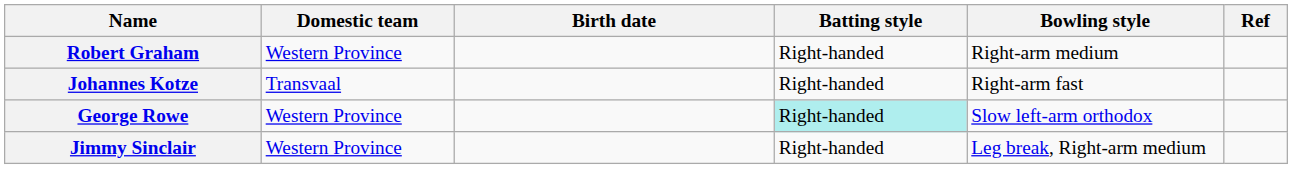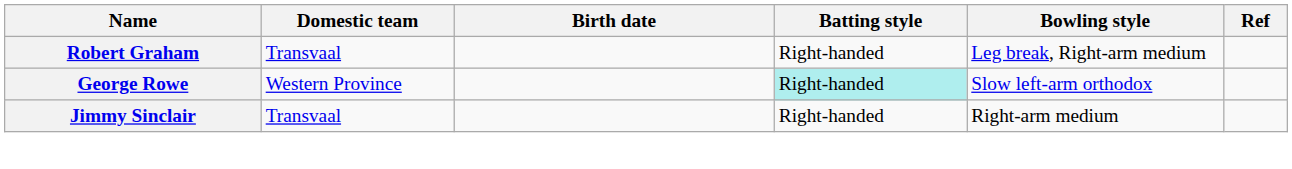 <table class="wikitable plainrowheaders" style="font-size:95%; width:80%;">
 <tr>
 <th scope="col" width="20%">Name</th>
 <th scope="col" width="15%">Domestic team</th>
 <th scope="col" width="25%">Birth date</th>
 <th scope="col" width="15%">Batting style</th>
 <th scope="col" width="20%">Bowling style</th>
 <th scope="col" width="5%">Ref</th>
 </tr>
 <tr>
 <th scope="row"><a href='#'>Robert Graham</a></th>
-<td><a href='#'>Western Province</a></td>
-<td></td>
-<td>Right-handed</td>
-<td>Right-arm medium</td>
-<td></td>
-</tr>
-<tr>
-<th scope="row"><a href='#'>Johannes Kotze</a></th>
 <td><a href='#'>Transvaal</a></td>
 <td></td>
 <td>Right-handed</td>
-<td>Right-arm fast</td>
+<td><a href='#'>Leg break</a>, Right-arm medium</td>
 <td></td>
 </tr>
 <tr>
 <th scope="row"><a href='#'>George Rowe</a></th>
 <td><a href='#'>Western Province</a></td>
 <td></td>
 <td style="background: paleturquoise;">Right-handed</td>
 <td><a href='#'>Slow left-arm orthodox</a></td>
 <td></td>
 </tr>
 <tr>
 <th scope="row"><a href='#'>Jimmy Sinclair</a></th>
-<td><a href='#'>Western Province</a></td>
+<td><a href='#'>Transvaal</a></td>
 <td></td>
 <td>Right-handed</td>
-<td><a href='#'>Leg break</a>, Right-arm medium</td>
+<td>Right-arm medium</td>
 <td></td>
 </tr>
 </table>
